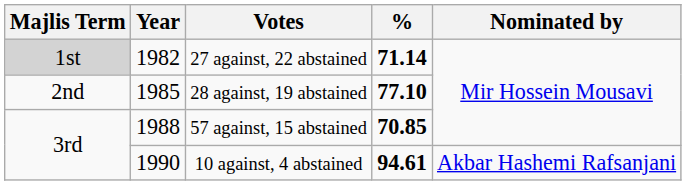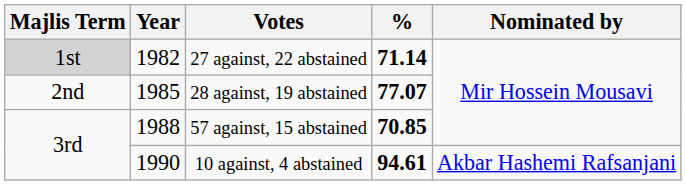 <table class="wikitable" style="text-align:center;">
 <tr>
 <th>Majlis Term</th>
 <th>Year</th>
 <th>Votes</th>
 <th>%</th>
 <th>Nominated by</th>
 </tr>
 <tr>
 <td style="background: lightgrey;">1st</td>
 <td>1982</td>
 <td> <small>27 against, 22 abstained</small></td>
 <td><strong>71.14</strong></td>
 <td rowspan="3"><a href='#'>Mir Hossein Mousavi</a></td>
 </tr>
 <tr>
 <td>2nd</td>
 <td>1985</td>
 <td> <small>28 against, 19 abstained</small></td>
-<td><strong>77.10</strong></td>
+<td><strong>77.07</strong></td>
 </tr>
 <tr>
 <td rowspan="2">3rd</td>
 <td>1988</td>
 <td> <small>57 against, 15 abstained</small></td>
 <td><strong>70.85</strong></td>
 </tr>
 <tr>
 <td>1990</td>
 <td> <small>10 against, 4 abstained</small></td>
 <td><strong>94.61</strong></td>
 <td><a href='#'>Akbar Hashemi Rafsanjani</a></td>
 </tr>
 </table>
